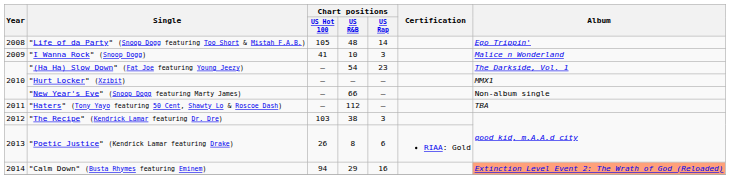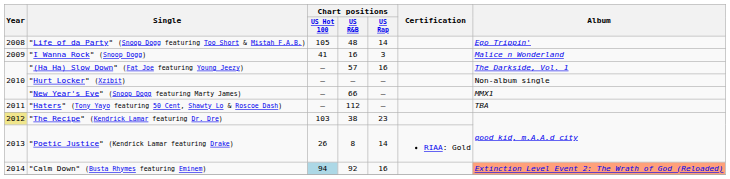 <table class="wikitable" style="text-align:center;">
 <tr>
 <th rowspan="2">Year</th>
 <th rowspan="2">Single</th>
 <th colspan="3">Chart positions</th>
 <th rowspan="2">Certification</th>
 <th rowspan="2">Album</th>
 </tr>
 <tr style="font-size:smaller;">
 <th width="45"><a href='#'>US Hot 100</a></th>
 <th width="45"><a href='#'>US<br>R&B</a></th>
 <th width="45"><a href='#'>US<br> Rap</a></th>
 </tr>
 <tr>
 <td valign="center" rowspan="1">2008</td>
 <td align="left">"<a href='#'>Life of da Party</a>" <small>(<a href='#'>Snoop Dogg</a> featuring <a href='#'>Too Short</a> & <a href='#'>Mistah F.A.B.</a>)</small></td>
 <td>105</td>
 <td>48</td>
 <td>14</td>
 <td></td>
 <td align="left" rowspan="1"><em><a href='#'>Ego Trippin'</a></em></td>
 </tr>
 <tr>
 <td valign="center" rowspan="1">2009</td>
 <td align="left">"<a href='#'>I Wanna Rock</a>" <small>(<a href='#'>Snoop Dogg</a>)</small></td>
 <td>41</td>
-<td>10</td>
+<td>16</td>
 <td>3</td>
 <td></td>
 <td align="left" rowspan="1"><em><a href='#'>Malice n Wonderland</a></em></td>
 </tr>
 <tr>
 <td valign="center" rowspan="3">2010</td>
 <td align="left">"<a href='#'>(Ha Ha) Slow Down</a>" <small>(<a href='#'>Fat Joe</a> featuring <a href='#'>Young Jeezy</a>)</small></td>
 <td>–</td>
-<td>54</td>
-<td>23</td>
+<td>57</td>
+<td>16</td>
 <td></td>
 <td align="left" rowspan="1"><em><a href='#'>The Darkside, Vol. 1</a></em></td>
 </tr>
 <tr>
 <td align="left">"<a href='#'>Hurt Locker</a>" <small>(<a href='#'>Xzibit</a>)</small></td>
 <td>–</td>
 <td>–</td>
 <td>–</td>
 <td></td>
-<td align="left" rowspan="1"><em>MMX1</em></td>
+<td align="left" rowspan="1">Non-album single</td>
 </tr>
 <tr>
 <td align="left">"<a href='#'>New Year's Eve</a>" <small>(<a href='#'>Snoop Dogg</a> featuring Marty James)</small></td>
 <td>–</td>
 <td>66</td>
 <td>–</td>
 <td></td>
-<td align="left" rowspan="1">Non-album single</td>
+<td align="left" rowspan="1"><em>MMX1</em></td>
 </tr>
 <tr>
 <td valign="center" rowspan="1">2011</td>
 <td align="left">"<a href='#'>Haters</a>" <small>(<a href='#'>Tony Yayo</a> featuring <a href='#'>50 Cent</a>, <a href='#'>Shawty Lo</a> & <a href='#'>Roscoe Dash</a>)</small></td>
 <td>–</td>
 <td>112</td>
 <td>–</td>
 <td></td>
 <td align="left" rowspan="1"><em>TBA</em></td>
 </tr>
 <tr>
-<td valign="center" rowspan="1">2012</td>
+<td valign="center" rowspan="1" style="background: khaki;">2012</td>
 <td align="left">"<a href='#'>The Recipe</a>" <small>(<a href='#'>Kendrick Lamar</a> featuring <a href='#'>Dr. Dre</a>)</small></td>
 <td>103</td>
 <td>38</td>
-<td>3</td>
+<td>23</td>
 <td></td>
 <td align="left" rowspan="2"><em><a href='#'>good kid, m.A.A.d city</a></em></td>
 </tr>
 <tr>
 <td valign="center" rowspan="1">2013</td>
 <td align="left">"<a href='#'>Poetic Justice</a>" <small>(Kendrick Lamar featuring <a href='#'>Drake</a>)</small></td>
 <td>26</td>
 <td>8</td>
-<td>6</td>
+<td>14</td>
 <td><br><ul><li><a href='#'>RIAA</a>: Gold</li></ul></td>
 </tr>
 <tr>
 <td valign="center" rowspan="1">2014</td>
 <td align="left">"Calm Down" <small>(<a href='#'>Busta Rhymes</a> featuring <a href='#'>Eminem</a>)</small></td>
-<td>94</td>
-<td>29</td>
+<td style="background: lightblue;">94</td>
+<td>92</td>
 <td>16</td>
 <td></td>
 <td align="left" rowspan="1" style="background: lightsalmon;"><em><a href='#'>Extinction Level Event 2: The Wrath of God (Reloaded)</a></em></td>
 </tr>
 <tr>
 </tr>
 </table>
